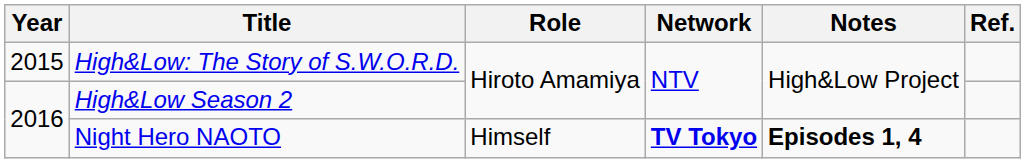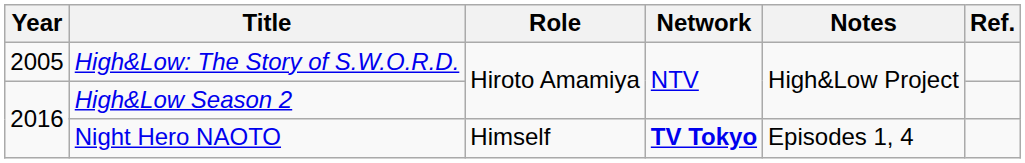 <table class="wikitable">
 <tr>
 <th>Year</th>
 <th>Title</th>
 <th>Role</th>
 <th>Network</th>
 <th>Notes</th>
 <th>Ref.</th>
 </tr>
 <tr>
-<td>2015</td>
+<td>2005</td>
 <td><em><a href='#'>High&Low: The Story of S.W.O.R.D.</a></em></td>
 <td rowspan="2">Hiroto Amamiya</td>
 <td rowspan="2"><a href='#'>NTV</a></td>
 <td rowspan="2">High&Low Project</td>
 <td></td>
 </tr>
 <tr>
 <td rowspan="2">2016</td>
 <td><em><a href='#'>High&Low Season 2</a></em></td>
 <td></td>
 </tr>
 <tr>
 <td><a href='#'>Night Hero NAOTO</a></td>
 <td>Himself</td>
 <td><strong><a href='#'>TV Tokyo</a></strong></td>
-<td><strong>Episodes 1, 4</strong></td>
+<td>Episodes 1, 4</td>
 <td></td>
 </tr>
 </table>
